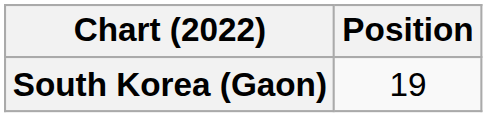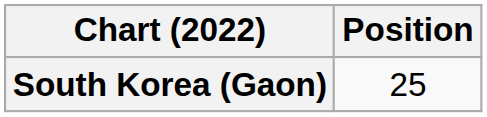 <table class="wikitable plainrowheaders" style="text-align:center">
 <tr>
 <th scope="col">Chart (2022)</th>
 <th scope="col">Position</th>
 </tr>
 <tr>
 <th scope="row">South Korea (Gaon)</th>
-<td>19</td>
+<td>25</td>
 </tr>
 </table>
